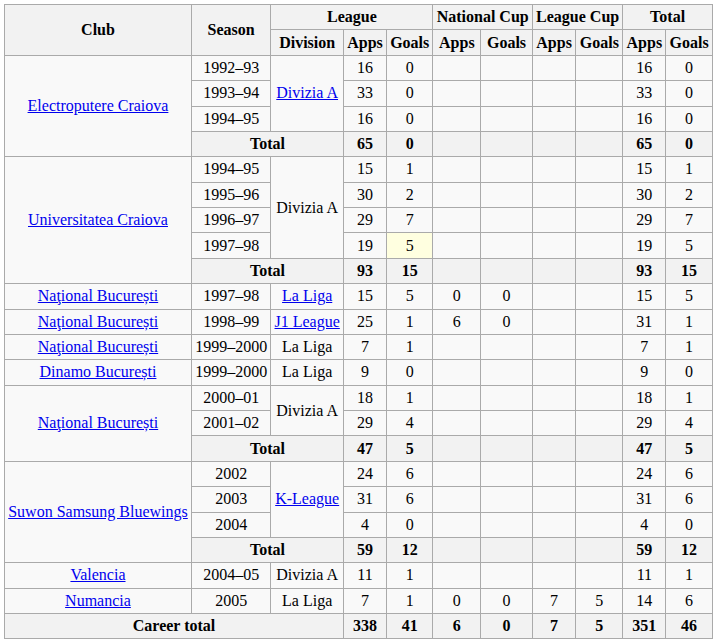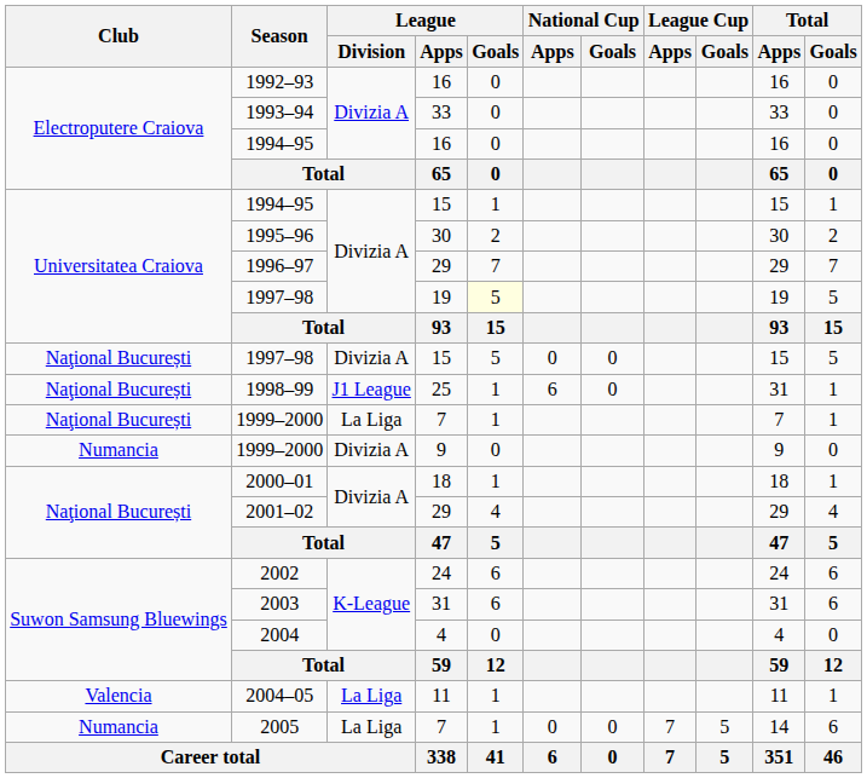 <table class="wikitable" style="text-align:center">
 <tr>
 <th rowspan="2">Club</th>
 <th rowspan="2">Season</th>
 <th colspan="3">League</th>
 <th colspan="2">National Cup</th>
 <th colspan="2">League Cup</th>
 <th colspan="2">Total</th>
 </tr>
 <tr>
 <th>Division</th>
 <th>Apps</th>
 <th>Goals</th>
 <th>Apps</th>
 <th>Goals</th>
 <th>Apps</th>
 <th>Goals</th>
 <th>Apps</th>
 <th>Goals</th>
 </tr>
 <tr>
 <td rowspan="4"><a href='#'>Electroputere Craiova</a></td>
 <td>1992–93</td>
 <td rowspan="3"><a href='#'>Divizia A</a></td>
 <td>16</td>
 <td>0</td>
 <td></td>
 <td></td>
 <td></td>
 <td></td>
 <td>16</td>
 <td>0</td>
 </tr>
 <tr>
 <td>1993–94</td>
 <td>33</td>
 <td>0</td>
 <td></td>
 <td></td>
 <td></td>
 <td></td>
 <td>33</td>
 <td>0</td>
 </tr>
 <tr>
 <td>1994–95</td>
 <td>16</td>
 <td>0</td>
 <td></td>
 <td></td>
 <td></td>
 <td></td>
 <td>16</td>
 <td>0</td>
 </tr>
 <tr>
 <th colspan="2">Total</th>
 <th>65</th>
 <th>0</th>
 <th></th>
 <th></th>
 <th></th>
 <th></th>
 <th>65</th>
 <th>0</th>
 </tr>
 <tr>
 <td rowspan="5"><a href='#'>Universitatea Craiova</a></td>
 <td>1994–95</td>
 <td rowspan="4">Divizia A</td>
 <td>15</td>
 <td>1</td>
 <td></td>
 <td></td>
 <td></td>
 <td></td>
 <td>15</td>
 <td>1</td>
 </tr>
 <tr>
 <td>1995–96</td>
 <td>30</td>
 <td>2</td>
 <td></td>
 <td></td>
 <td></td>
 <td></td>
 <td>30</td>
 <td>2</td>
 </tr>
 <tr>
 <td>1996–97</td>
 <td>29</td>
 <td>7</td>
 <td></td>
 <td></td>
 <td></td>
 <td></td>
 <td>29</td>
 <td>7</td>
 </tr>
 <tr>
 <td>1997–98</td>
 <td>19</td>
 <td style="background: lightyellow;">5</td>
 <td></td>
 <td></td>
 <td></td>
 <td></td>
 <td>19</td>
 <td>5</td>
 </tr>
 <tr>
 <th colspan="2">Total</th>
 <th>93</th>
 <th>15</th>
 <th></th>
 <th></th>
 <th></th>
 <th></th>
 <th>93</th>
 <th>15</th>
 </tr>
 <tr>
 <td><a href='#'>Naţional București</a></td>
 <td>1997–98</td>
-<td><a href='#'>La Liga</a></td>
+<td>Divizia A</td>
 <td>15</td>
 <td>5</td>
 <td>0</td>
 <td>0</td>
 <td></td>
 <td></td>
 <td>15</td>
 <td>5</td>
 </tr>
 <tr>
 <td><a href='#'>Naţional București</a></td>
 <td>1998–99</td>
 <td><a href='#'>J1 League</a></td>
 <td>25</td>
 <td>1</td>
 <td>6</td>
 <td>0</td>
 <td></td>
 <td></td>
 <td>31</td>
 <td>1</td>
 </tr>
 <tr>
 <td><a href='#'>Naţional București</a></td>
 <td>1999–2000</td>
 <td>La Liga</td>
 <td>7</td>
 <td>1</td>
 <td></td>
 <td></td>
 <td></td>
 <td></td>
 <td>7</td>
 <td>1</td>
 </tr>
 <tr>
-<td><a href='#'>Dinamo București</a></td>
+<td><a href='#'>Numancia</a></td>
 <td>1999–2000</td>
-<td>La Liga</td>
+<td>Divizia A</td>
 <td>9</td>
 <td>0</td>
 <td></td>
 <td></td>
 <td></td>
 <td></td>
 <td>9</td>
 <td>0</td>
 </tr>
 <tr>
 <td rowspan="3"><a href='#'>Naţional București</a></td>
 <td>2000–01</td>
 <td rowspan="2">Divizia A</td>
 <td>18</td>
 <td>1</td>
 <td></td>
 <td></td>
 <td></td>
 <td></td>
 <td>18</td>
 <td>1</td>
 </tr>
 <tr>
 <td>2001–02</td>
 <td>29</td>
 <td>4</td>
 <td></td>
 <td></td>
 <td></td>
 <td></td>
 <td>29</td>
 <td>4</td>
 </tr>
 <tr>
 <th colspan="2">Total</th>
 <th>47</th>
 <th>5</th>
 <th></th>
 <th></th>
 <th></th>
 <th></th>
 <th>47</th>
 <th>5</th>
 </tr>
 <tr>
 <td rowspan="4"><a href='#'>Suwon Samsung Bluewings</a></td>
 <td>2002</td>
 <td rowspan="3"><a href='#'>K-League</a></td>
 <td>24</td>
 <td>6</td>
 <td></td>
 <td></td>
 <td></td>
 <td></td>
 <td>24</td>
 <td>6</td>
 </tr>
 <tr>
 <td>2003</td>
 <td>31</td>
 <td>6</td>
 <td></td>
 <td></td>
 <td></td>
 <td></td>
 <td>31</td>
 <td>6</td>
 </tr>
 <tr>
 <td>2004</td>
 <td>4</td>
 <td>0</td>
 <td></td>
 <td></td>
 <td></td>
 <td></td>
 <td>4</td>
 <td>0</td>
 </tr>
 <tr>
 <th colspan="2">Total</th>
 <th>59</th>
 <th>12</th>
 <th></th>
 <th></th>
 <th></th>
 <th></th>
 <th>59</th>
 <th>12</th>
 </tr>
 <tr>
 <td><a href='#'>Valencia</a></td>
 <td>2004–05</td>
-<td>Divizia A</td>
+<td><a href='#'>La Liga</a></td>
 <td>11</td>
 <td>1</td>
 <td></td>
 <td></td>
 <td></td>
 <td></td>
 <td>11</td>
 <td>1</td>
 </tr>
 <tr>
 <td><a href='#'>Numancia</a></td>
 <td>2005</td>
 <td>La Liga</td>
 <td>7</td>
 <td>1</td>
 <td>0</td>
 <td>0</td>
 <td>7</td>
 <td>5</td>
 <td>14</td>
 <td>6</td>
 </tr>
 <tr>
 <th colspan="3">Career total</th>
 <th>338</th>
 <th>41</th>
 <th>6</th>
 <th>0</th>
 <th>7</th>
 <th>5</th>
 <th>351</th>
 <th>46</th>
 </tr>
 </table>
